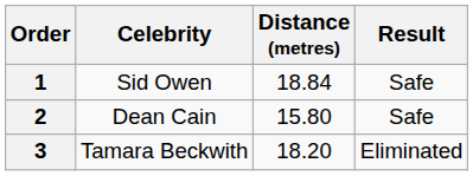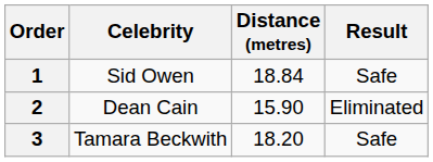 <table class="wikitable plainrowheaders" style="text-align:center;">
 <tr>
 <th>Order</th>
 <th>Celebrity</th>
 <th>Distance<br><small>(metres)</small></th>
 <th>Result</th>
 </tr>
 <tr>
 <th>1</th>
 <td>Sid Owen</td>
 <td>18.84</td>
 <td>Safe</td>
 </tr>
 <tr>
 <th>2</th>
 <td>Dean Cain</td>
-<td>15.80</td>
-<td>Safe</td>
+<td>15.90</td>
+<td>Eliminated</td>
 </tr>
 <tr>
 <th>3</th>
 <td>Tamara Beckwith</td>
 <td>18.20</td>
-<td>Eliminated</td>
+<td>Safe</td>
 </tr>
 </table>
